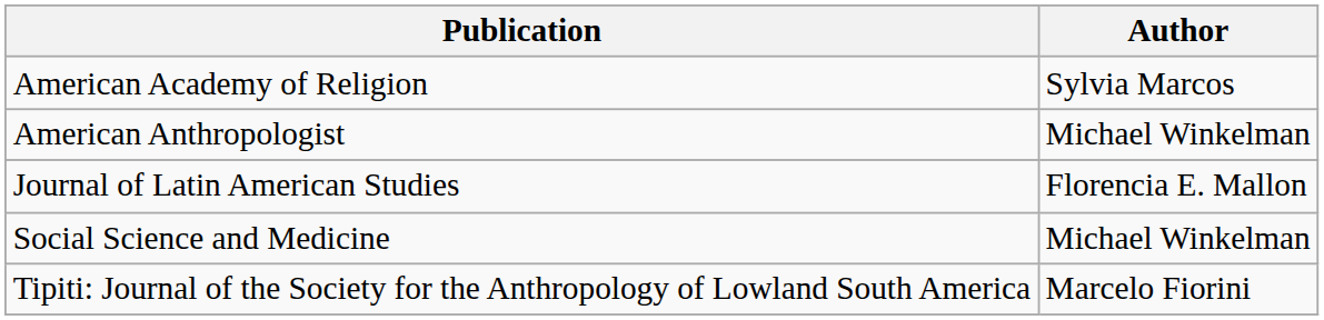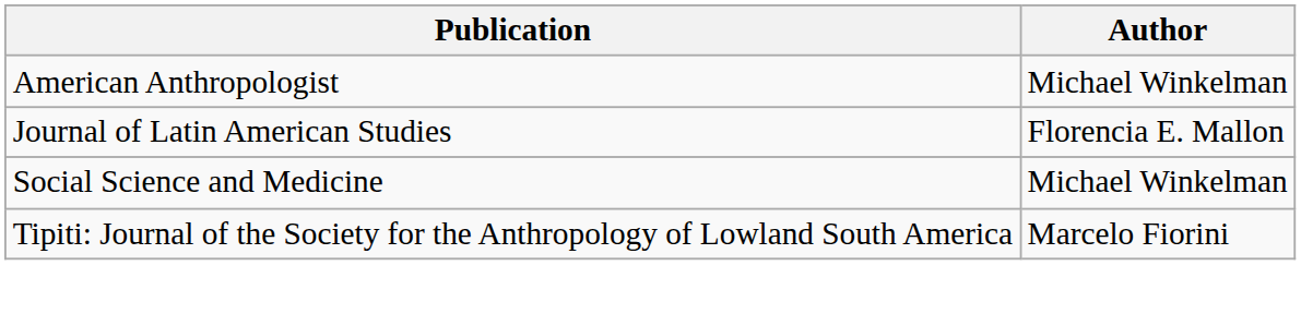 <table class="wikitable">
 <tr>
 <th>Publication</th>
 <th>Author</th>
-</tr>
-<tr>
-<td>American Academy of Religion</td>
-<td>Sylvia Marcos</td>
 </tr>
 <tr>
 <td>American Anthropologist</td>
 <td>Michael Winkelman</td>
 </tr>
 <tr>
 <td>Journal of Latin American Studies</td>
 <td>Florencia E. Mallon</td>
 </tr>
 <tr>
 <td>Social Science and Medicine</td>
 <td>Michael Winkelman</td>
 </tr>
 <tr>
 <td>Tipiti: Journal of the Society for the  Anthropology of Lowland South America</td>
 <td>Marcelo Fiorini</td>
 </tr>
 </table>
